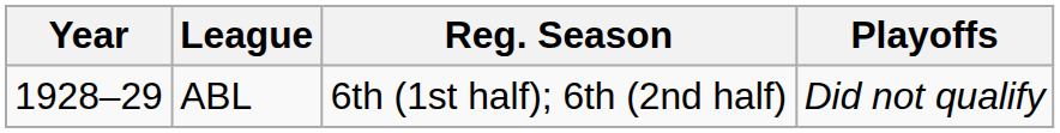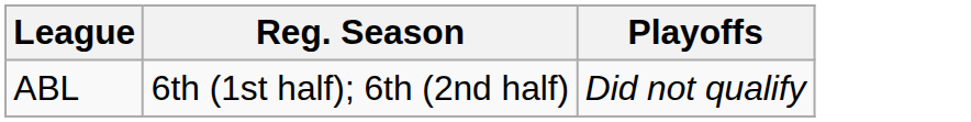 <table class="wikitable">
 <tr>
-<th>Year</th>
 <th>League</th>
 <th>Reg. Season</th>
 <th>Playoffs</th>
 </tr>
 <tr>
-<td>1928–29</td>
 <td>ABL</td>
 <td>6th (1st half); 6th (2nd half)</td>
 <td><em>Did not qualify</em></td>
 </tr>
 </table>
